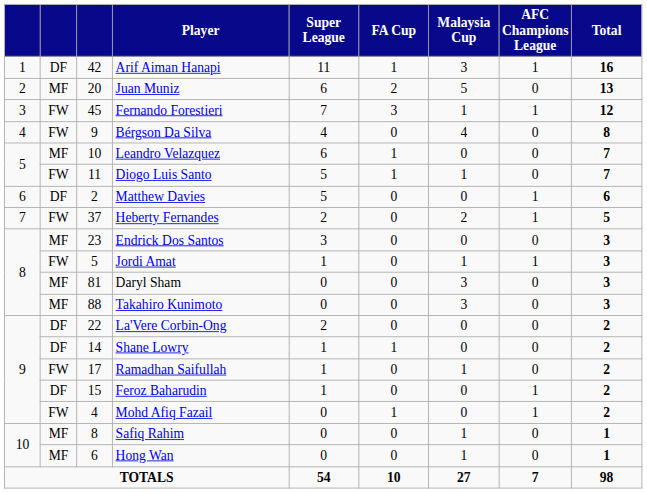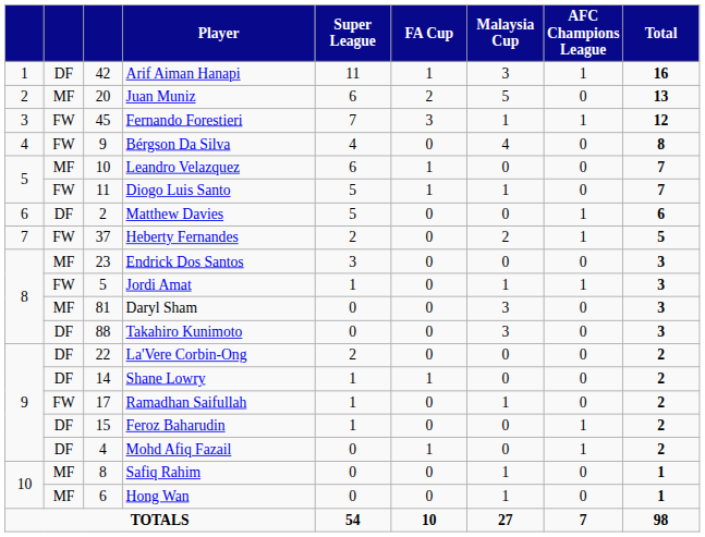 <table class="wikitable" style="font-size: 100%; text-align: center;">
 <tr>
 <th style="background:#08088A; color:white; width:35px;"></th>
 <th style="background:#08088A; color:white; width:35px;"></th>
 <th style="background:#08088A; color:white; width:35px;"></th>
 <th style="background:#08088A; color:white; width:200px;">Player</th>
 <th style="background:#08088A; color:white; width:75px;">Super League</th>
 <th style="background:#08088A; color:white; width:75px;">FA Cup</th>
 <th style="background:#08088A; color:white; width:75px;">Malaysia Cup</th>
 <th style="background:#08088A; color:white; width:75px;">AFC Champions League</th>
 <th style="background:#08088A; color:white; width:75px;">Total</th>
 </tr>
 <tr>
 <td rowspan=1>1</td>
 <td>DF</td>
 <td>42</td>
 <td align=left> <a href='#'>Arif Aiman Hanapi</a></td>
 <td>11</td>
 <td>1</td>
 <td>3</td>
 <td>1</td>
 <td><strong>16</strong></td>
 </tr>
 <tr>
 <td rowspan=1>2</td>
 <td>MF</td>
 <td>20</td>
 <td align=left> <a href='#'>Juan Muniz</a></td>
 <td>6</td>
 <td>2</td>
 <td>5</td>
 <td>0</td>
 <td><strong>13</strong></td>
 </tr>
 <tr>
 <td rowspan=1>3</td>
 <td>FW</td>
 <td>45</td>
 <td align=left> <a href='#'>Fernando Forestieri</a></td>
 <td>7</td>
 <td>3</td>
 <td>1</td>
 <td>1</td>
 <td><strong>12</strong></td>
 </tr>
 <tr>
 <td rowspan=1>4</td>
 <td>FW</td>
 <td>9</td>
 <td align=left> <a href='#'>Bérgson Da Silva</a></td>
 <td>4</td>
 <td>0</td>
 <td>4</td>
 <td>0</td>
 <td><strong>8</strong></td>
 </tr>
 <tr>
 <td rowspan=2>5</td>
 <td>MF</td>
 <td>10</td>
 <td align=left> <a href='#'>Leandro Velazquez</a></td>
 <td>6</td>
 <td>1</td>
 <td>0</td>
 <td>0</td>
 <td><strong>7</strong></td>
 </tr>
 <tr>
 <td>FW</td>
 <td>11</td>
 <td align=left> <a href='#'>Diogo Luis Santo</a></td>
 <td>5</td>
 <td>1</td>
 <td>1</td>
 <td>0</td>
 <td><strong>7</strong></td>
 </tr>
 <tr>
 <td rowspan=1>6</td>
 <td>DF</td>
 <td>2</td>
 <td align=left> <a href='#'>Matthew Davies</a></td>
 <td>5</td>
 <td>0</td>
 <td>0</td>
 <td>1</td>
 <td><strong>6</strong></td>
 </tr>
 <tr>
 <td rowspan=1>7</td>
 <td>FW</td>
 <td>37</td>
 <td align=left> <a href='#'>Heberty Fernandes</a></td>
 <td>2</td>
 <td>0</td>
 <td>2</td>
 <td>1</td>
 <td><strong>5</strong></td>
 </tr>
 <tr>
 <td rowspan=4>8</td>
 <td>MF</td>
 <td>23</td>
 <td align=left> <a href='#'>Endrick Dos Santos</a></td>
 <td>3</td>
 <td>0</td>
 <td>0</td>
 <td>0</td>
 <td><strong>3</strong></td>
 </tr>
 <tr>
 <td>FW</td>
 <td>5</td>
 <td align=left> <a href='#'>Jordi Amat</a></td>
 <td>1</td>
 <td>0</td>
 <td>1</td>
 <td>1</td>
 <td><strong>3</strong></td>
 </tr>
 <tr>
 <td>MF</td>
 <td>81</td>
 <td align=left> Daryl Sham</td>
 <td>0</td>
 <td>0</td>
 <td>3</td>
 <td>0</td>
 <td><strong>3</strong></td>
 </tr>
 <tr>
-<td>MF</td>
+<td>DF</td>
 <td>88</td>
 <td align=left> <a href='#'>Takahiro Kunimoto</a></td>
 <td>0</td>
 <td>0</td>
 <td>3</td>
 <td>0</td>
 <td><strong>3</strong></td>
 </tr>
 <tr>
 <td rowspan=5>9</td>
 <td>DF</td>
 <td>22</td>
 <td align=left> <a href='#'>La'Vere Corbin-Ong</a></td>
 <td>2</td>
 <td>0</td>
 <td>0</td>
 <td>0</td>
 <td><strong>2</strong></td>
 </tr>
 <tr>
 <td>DF</td>
 <td>14</td>
 <td align=left> <a href='#'>Shane Lowry</a></td>
 <td>1</td>
 <td>1</td>
 <td>0</td>
 <td>0</td>
 <td><strong>2</strong></td>
 </tr>
 <tr>
 <td>FW</td>
 <td>17</td>
 <td align=left> <a href='#'>Ramadhan Saifullah</a></td>
 <td>1</td>
 <td>0</td>
 <td>1</td>
 <td>0</td>
 <td><strong>2</strong></td>
 </tr>
 <tr>
 <td>DF</td>
 <td>15</td>
 <td align=left> <a href='#'>Feroz Baharudin</a></td>
 <td>1</td>
 <td>0</td>
 <td>0</td>
 <td>1</td>
 <td><strong>2</strong></td>
 </tr>
 <tr>
-<td>FW</td>
+<td>DF</td>
 <td>4</td>
 <td align=left> <a href='#'>Mohd Afiq Fazail</a></td>
 <td>0</td>
 <td>1</td>
 <td>0</td>
 <td>1</td>
 <td><strong>2</strong></td>
 </tr>
 <tr>
 <td rowspan=2>10</td>
 <td>MF</td>
 <td>8</td>
 <td align=left> <a href='#'>Safiq Rahim</a></td>
 <td>0</td>
 <td>0</td>
 <td>1</td>
 <td>0</td>
 <td><strong>1</strong></td>
 </tr>
 <tr>
 <td>MF</td>
 <td>6</td>
 <td align=left> <a href='#'>Hong Wan</a></td>
 <td>0</td>
 <td>0</td>
 <td>1</td>
 <td>0</td>
 <td><strong>1</strong></td>
 </tr>
 <tr>
 <td colspan="4"><strong>TOTALS</strong></td>
 <td><strong>54</strong></td>
 <td><strong>10</strong></td>
 <td><strong>27</strong></td>
 <td><strong>7</strong></td>
 <td><strong>98</strong></td>
 </tr>
 </table>
